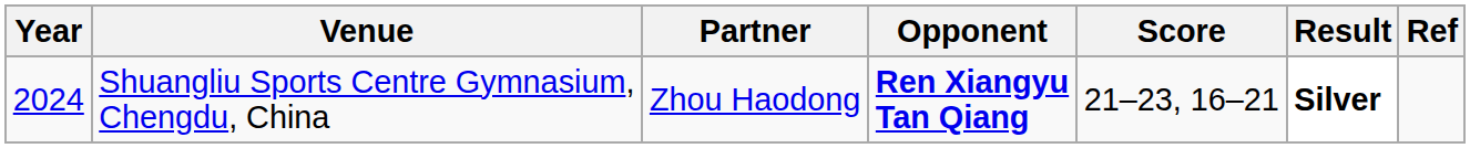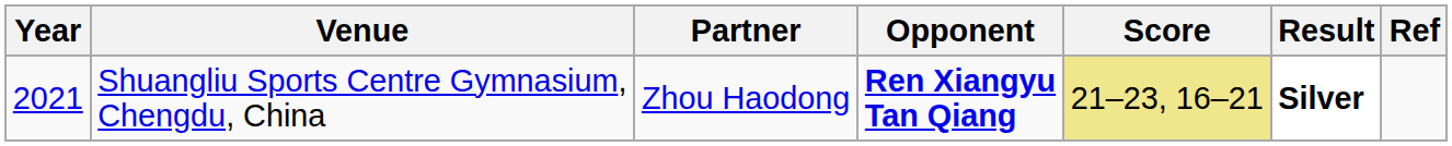 <table class="sortable wikitable" style="font-size: 90%;">
 <tr>
 <th>Year</th>
 <th>Venue</th>
 <th>Partner</th>
 <th>Opponent</th>
 <th>Score</th>
 <th>Result</th>
 <th>Ref</th>
 </tr>
 <tr>
-<td align="center"><a href='#'>2024</a></td>
+<td align="center"><a href='#'>2021</a></td>
 <td align="left"><a href='#'>Shuangliu Sports Centre Gymnasium</a>,<br><a href='#'>Chengdu</a>, China</td>
 <td align="left"> <a href='#'>Zhou Haodong</a></td>
 <td align="left"><strong> <a href='#'>Ren Xiangyu</a><br> <a href='#'>Tan Qiang</a></strong></td>
-<td align="left">21–23, 16–21</td>
+<td align="left" style="background: khaki;">21–23, 16–21</td>
 <td style="text-align:left; background:white"> <strong>Silver</strong></td>
 <td align="center"></td>
 </tr>
 </table>
